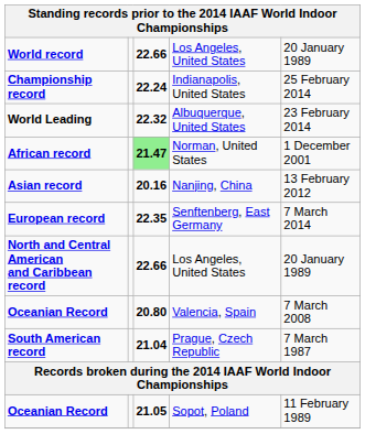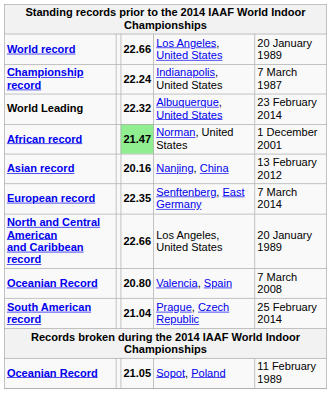 <table class="wikitable" width=75%>
 <tr>
 <th colspan="5">Standing records prior to the 2014 IAAF World Indoor Championships</th>
 </tr>
 <tr>
 <td><strong><a href='#'>World record</a></strong></td>
 <td></td>
 <td><strong>22.66</strong></td>
 <td><a href='#'>Los Angeles</a>, <a href='#'>United States</a></td>
 <td>20 January 1989</td>
 </tr>
 <tr>
 <td><strong><a href='#'>Championship record</a></strong></td>
 <td></td>
 <td><strong>22.24</strong></td>
 <td><a href='#'>Indianapolis</a>, United States</td>
-<td>25 February 2014</td>
+<td>7 March 1987</td>
 </tr>
 <tr>
 <td><strong>World Leading</strong></td>
 <td></td>
 <td><strong>22.32</strong></td>
 <td><a href='#'>Albuquerque</a>, <a href='#'>United States</a></td>
 <td>23 February 2014</td>
 </tr>
 <tr>
 <td><strong><a href='#'>African record</a></strong></td>
 <td></td>
 <td style="background: lightgreen;"><strong>21.47</strong></td>
 <td><a href='#'>Norman</a>, United States</td>
 <td>1 December 2001</td>
 </tr>
 <tr>
 <td><strong><a href='#'>Asian record</a></strong></td>
 <td></td>
 <td><strong>20.16</strong></td>
 <td><a href='#'>Nanjing</a>, <a href='#'>China</a></td>
 <td>13 February 2012</td>
 </tr>
 <tr>
 <td><strong><a href='#'>European record</a></strong></td>
 <td></td>
 <td><strong>22.35</strong></td>
 <td><a href='#'>Senftenberg</a>, <a href='#'>East Germany</a></td>
 <td>7 March 2014</td>
 </tr>
 <tr>
 <td><strong><a href='#'>North and Central American <br>and Caribbean record</a></strong></td>
 <td></td>
 <td><strong>22.66</strong></td>
 <td>Los Angeles, United States</td>
 <td>20 January 1989</td>
 </tr>
 <tr>
 <td><strong><a href='#'>Oceanian Record</a></strong></td>
 <td></td>
 <td><strong>20.80</strong></td>
 <td><a href='#'>Valencia</a>, <a href='#'>Spain</a></td>
 <td>7 March 2008</td>
 </tr>
 <tr>
 <td><strong><a href='#'>South American record</a></strong></td>
 <td></td>
 <td><strong>21.04</strong></td>
 <td><a href='#'>Prague</a>, <a href='#'>Czech Republic</a></td>
-<td>7 March 1987</td>
+<td>25 February 2014</td>
 </tr>
 <tr>
 <th colspan="5">Records broken during the 2014 IAAF World Indoor Championships</th>
 </tr>
 <tr>
 <td><strong><a href='#'>Oceanian Record</a></strong></td>
 <td></td>
 <td><strong>21.05</strong></td>
 <td><a href='#'>Sopot</a>, <a href='#'>Poland</a></td>
 <td>11 February 1989</td>
 </tr>
 <tr>
 </tr>
 </table>
